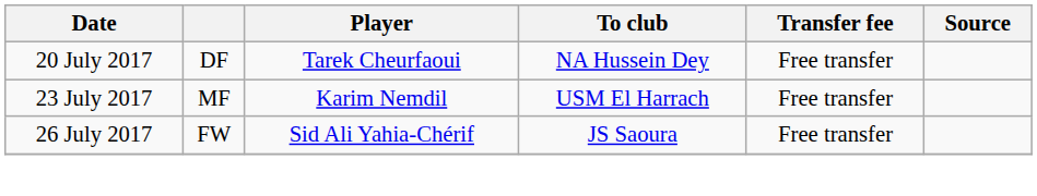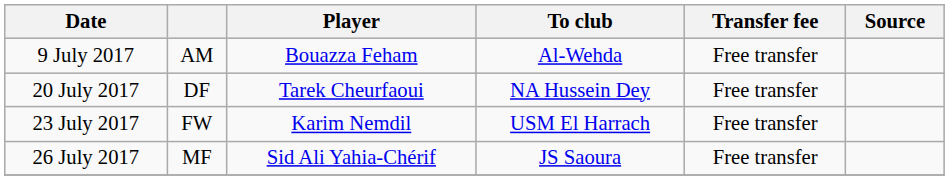 <table class="wikitable sortable" style="width:70%; text-align:center; font-size:85%; text-align:centre;">
 <tr>
 <th>Date</th>
 <th></th>
 <th>Player</th>
 <th>To club</th>
 <th>Transfer fee</th>
 <th>Source</th>
+</tr>
+<tr>
+<td>9 July 2017</td>
+<td>AM</td>
+<td> <a href='#'>Bouazza Feham</a></td>
+<td> <a href='#'>Al-Wehda</a></td>
+<td>Free transfer</td>
+<td></td>
 </tr>
 <tr>
 <td>20 July 2017</td>
 <td>DF</td>
 <td> <a href='#'>Tarek Cheurfaoui</a></td>
 <td><a href='#'>NA Hussein Dey</a></td>
 <td>Free transfer</td>
 <td></td>
 </tr>
 <tr>
 <td>23 July 2017</td>
-<td>MF</td>
+<td>FW</td>
 <td> <a href='#'>Karim Nemdil</a></td>
 <td><a href='#'>USM El Harrach</a></td>
 <td>Free transfer</td>
 <td></td>
 </tr>
 <tr>
 <td>26 July 2017</td>
-<td>FW</td>
+<td>MF</td>
 <td> <a href='#'>Sid Ali Yahia-Chérif</a></td>
 <td><a href='#'>JS Saoura</a></td>
 <td>Free transfer</td>
 <td></td>
 </tr>
 <tr>
 </tr>
 </table>
